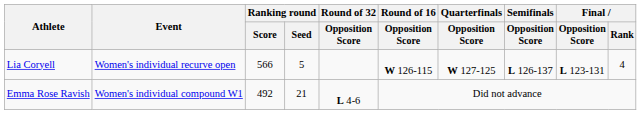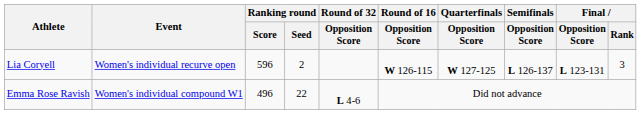 <table class="wikitable" style="font-size:90%">
 <tr>
 <th rowspan=2>Athlete</th>
 <th rowspan=2>Event</th>
 <th colspan="2">Ranking round</th>
 <th>Round of 32</th>
 <th>Round of 16</th>
 <th>Quarterfinals</th>
 <th>Semifinals</th>
 <th colspan="2">Final / </th>
 </tr>
 <tr style="font-size:95%">
 <th>Score</th>
 <th>Seed</th>
 <th>Opposition<br>Score</th>
 <th>Opposition<br>Score</th>
 <th>Opposition<br>Score</th>
 <th>Opposition<br>Score</th>
 <th>Opposition<br>Score</th>
 <th>Rank</th>
 </tr>
 <tr align=center>
 <td align=left><a href='#'>Lia Coryell</a></td>
 <td align=left><a href='#'>Women's individual recurve open</a></td>
-<td>566</td>
-<td>5</td>
+<td>596</td>
+<td>2</td>
 <td></td>
 <td><br><strong>W</strong> 126-115</td>
 <td><br><strong>W</strong> 127-125</td>
 <td><br><strong>L</strong> 126-137</td>
 <td><br><strong>L</strong> 123-131</td>
-<td>4</td>
+<td>3</td>
 </tr>
 <tr align=center>
 <td align=left><a href='#'>Emma Rose Ravish</a></td>
 <td align=left><a href='#'>Women's individual compound W1</a></td>
-<td>492</td>
-<td>21</td>
+<td>496</td>
+<td>22</td>
 <td><br><strong>L</strong> 4-6</td>
 <td colspan=5>Did not advance</td>
 </tr>
 </table>
